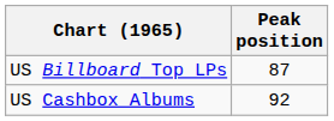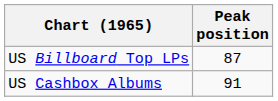 <table class="wikitable">
 <tr>
 <th>Chart (1965)</th>
 <th>Peak<br>position</th>
 </tr>
 <tr>
 <td>US <a href='#'><em>Billboard</em> Top LPs</a></td>
 <td align="center">87</td>
 </tr>
 <tr>
 <td>US <a href='#'>Cashbox Albums</a></td>
-<td align="center">92</td>
+<td align="center">91</td>
 </tr>
 </table>
